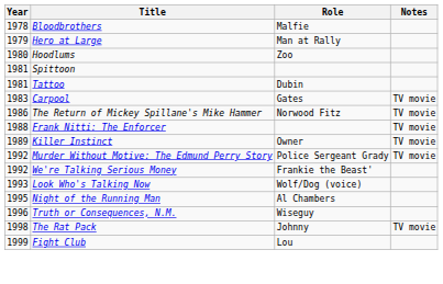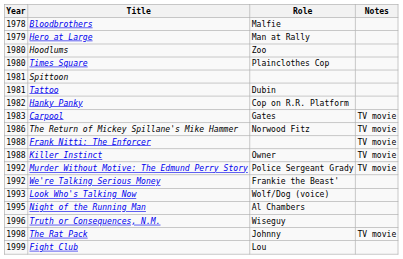 <table class="wikitable">
 <tr>
 <th>Year</th>
 <th>Title</th>
 <th>Role</th>
 <th>Notes</th>
 </tr>
 <tr>
 <td>1978</td>
 <td><em><a href='#'>Bloodbrothers</a></em></td>
 <td>Malfie</td>
 <td></td>
 </tr>
 <tr>
 <td>1979</td>
 <td><em><a href='#'>Hero at Large</a></em></td>
 <td>Man at Rally</td>
 <td></td>
 </tr>
 <tr>
 <td>1980</td>
 <td><em>Hoodlums</em></td>
 <td>Zoo</td>
 <td></td>
 </tr>
 <tr>
+<td>1980</td>
+<td><em><a href='#'>Times Square</a></em></td>
+<td>Plainclothes Cop</td>
+<td></td>
+</tr>
+<tr>
 <td>1981</td>
 <td><em>Spittoon</em></td>
 <td></td>
 <td></td>
 </tr>
 <tr>
 <td>1981</td>
 <td><em><a href='#'>Tattoo</a></em></td>
 <td>Dubin</td>
+<td></td>
+</tr>
+<tr>
+<td>1982</td>
+<td><em><a href='#'>Hanky Panky</a></em></td>
+<td>Cop on R.R. Platform</td>
 <td></td>
 </tr>
 <tr>
 <td>1983</td>
 <td><em><a href='#'>Carpool</a></em></td>
 <td>Gates</td>
 <td>TV movie</td>
 </tr>
 <tr>
 <td>1986</td>
 <td><em>The Return of Mickey Spillane's Mike Hammer</em></td>
 <td>Norwood Fitz</td>
 <td>TV movie</td>
 </tr>
 <tr>
 <td>1988</td>
 <td><em><a href='#'>Frank Nitti: The Enforcer</a></em></td>
 <td></td>
 <td>TV movie</td>
 </tr>
 <tr>
-<td>1989</td>
+<td>1988</td>
 <td><em><a href='#'>Killer Instinct</a></em></td>
 <td>Owner</td>
 <td>TV movie</td>
 </tr>
 <tr>
 <td>1992</td>
 <td><em><a href='#'>Murder Without Motive: The Edmund Perry Story</a></em></td>
 <td>Police Sergeant Grady</td>
 <td>TV movie</td>
 </tr>
 <tr>
 <td>1992</td>
 <td><em><a href='#'>We're Talking Serious Money</a></em></td>
 <td>Frankie the Beast'</td>
 <td></td>
 </tr>
 <tr>
 <td>1993</td>
 <td><em><a href='#'>Look Who's Talking Now</a></em></td>
 <td>Wolf/Dog (voice)</td>
 <td></td>
 </tr>
 <tr>
 <td>1995</td>
 <td><em><a href='#'>Night of the Running Man</a></em></td>
 <td>Al Chambers</td>
 <td></td>
 </tr>
 <tr>
 <td>1996</td>
 <td><em><a href='#'>Truth or Consequences, N.M.</a></em></td>
 <td>Wiseguy</td>
 <td></td>
 </tr>
 <tr>
 <td>1998</td>
 <td><em><a href='#'>The Rat Pack</a></em></td>
 <td>Johnny</td>
 <td>TV movie</td>
 </tr>
 <tr>
 <td>1999</td>
 <td><em><a href='#'>Fight Club</a></em></td>
 <td>Lou</td>
 <td></td>
 </tr>
 </table>
